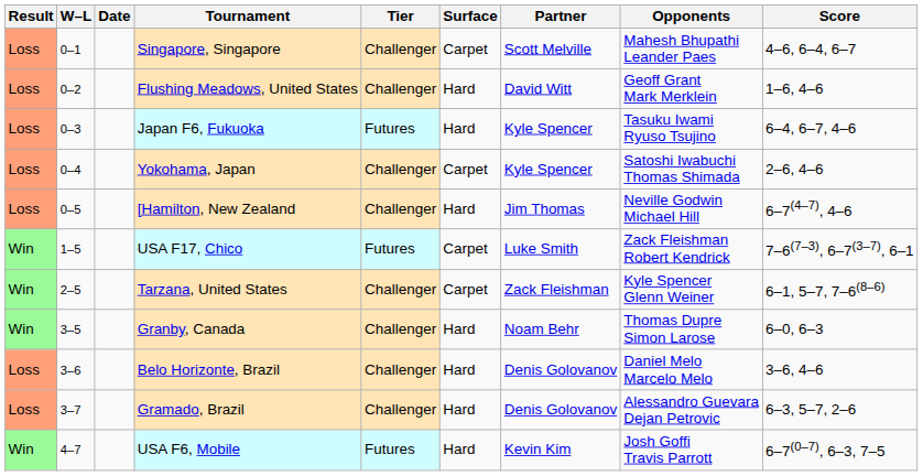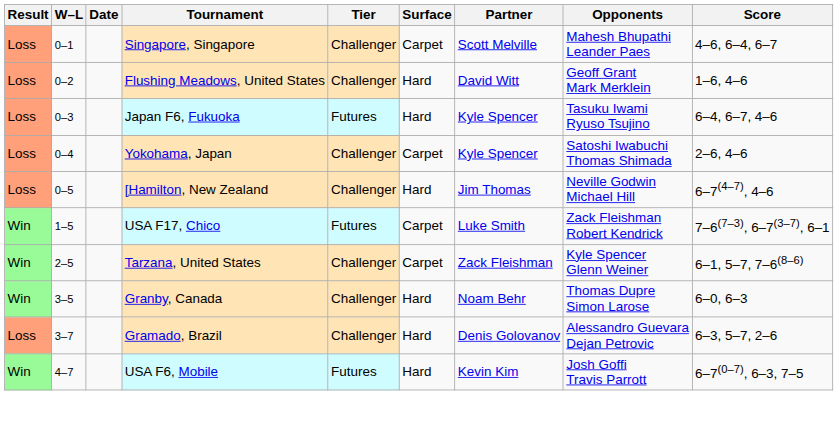 <table class="sortable wikitable">
 <tr>
 <th>Result</th>
 <th class="unsortable">W–L</th>
 <th>Date</th>
 <th>Tournament</th>
 <th>Tier</th>
 <th>Surface</th>
 <th>Partner</th>
 <th>Opponents</th>
 <th class="unsortable">Score</th>
 </tr>
 <tr>
 <td bgcolor=FFA07A>Loss</td>
 <td><small>0–1</small></td>
 <td></td>
 <td style="background:moccasin;"><a href='#'>Singapore</a>, Singapore</td>
 <td style="background:moccasin;">Challenger</td>
 <td>Carpet</td>
 <td> <a href='#'>Scott Melville</a></td>
 <td> <a href='#'>Mahesh Bhupathi</a> <br>  <a href='#'>Leander Paes</a></td>
 <td>4–6, 6–4, 6–7</td>
 </tr>
 <tr>
 <td bgcolor=FFA07A>Loss</td>
 <td><small>0–2</small></td>
 <td></td>
 <td style="background:moccasin;"><a href='#'>Flushing Meadows</a>, United States</td>
 <td style="background:moccasin;">Challenger</td>
 <td>Hard</td>
 <td> <a href='#'>David Witt</a></td>
 <td> <a href='#'>Geoff Grant</a> <br>  <a href='#'>Mark Merklein</a></td>
 <td>1–6, 4–6</td>
 </tr>
 <tr>
 <td bgcolor=FFA07A>Loss</td>
 <td><small>0–3</small></td>
 <td></td>
 <td style="background:#cffcff;">Japan F6, <a href='#'>Fukuoka</a></td>
 <td style="background:#cffcff;">Futures</td>
 <td>Hard</td>
 <td> <a href='#'>Kyle Spencer</a></td>
 <td> <a href='#'>Tasuku Iwami</a> <br>  <a href='#'>Ryuso Tsujino</a></td>
 <td>6–4, 6–7, 4–6</td>
 </tr>
 <tr>
 <td bgcolor=FFA07A>Loss</td>
 <td><small>0–4</small></td>
 <td></td>
 <td style="background:moccasin;"><a href='#'>Yokohama</a>, Japan</td>
 <td style="background:moccasin;">Challenger</td>
 <td>Carpet</td>
 <td> <a href='#'>Kyle Spencer</a></td>
 <td> <a href='#'>Satoshi Iwabuchi</a> <br>  <a href='#'>Thomas Shimada</a></td>
 <td>2–6, 4–6</td>
 </tr>
 <tr>
 <td bgcolor=FFA07A>Loss</td>
 <td><small>0–5</small></td>
 <td></td>
 <td style="background:moccasin;"><a href='#'>[Hamilton</a>, New Zealand</td>
 <td style="background:moccasin;">Challenger</td>
 <td>Hard</td>
 <td> <a href='#'>Jim Thomas</a></td>
 <td> <a href='#'>Neville Godwin</a> <br>  <a href='#'>Michael Hill</a></td>
 <td>6–7<sup>(4–7)</sup>, 4–6</td>
 </tr>
 <tr>
 <td bgcolor=98FB98>Win</td>
 <td><small>1–5</small></td>
 <td></td>
 <td style="background:#cffcff;">USA F17, <a href='#'>Chico</a></td>
 <td style="background:#cffcff;">Futures</td>
 <td>Carpet</td>
 <td> <a href='#'>Luke Smith</a></td>
 <td> <a href='#'>Zack Fleishman</a> <br>  <a href='#'>Robert Kendrick</a></td>
 <td>7–6<sup>(7–3)</sup>, 6–7<sup>(3–7)</sup>, 6–1</td>
 </tr>
 <tr>
 <td bgcolor=98FB98>Win</td>
 <td><small>2–5</small></td>
 <td></td>
 <td style="background:moccasin;"><a href='#'>Tarzana</a>, United States</td>
 <td style="background:moccasin;">Challenger</td>
 <td>Carpet</td>
 <td> <a href='#'>Zack Fleishman</a></td>
 <td> <a href='#'>Kyle Spencer</a> <br>  <a href='#'>Glenn Weiner</a></td>
 <td>6–1, 5–7, 7–6<sup>(8–6)</sup></td>
 </tr>
 <tr>
 <td bgcolor=98FB98>Win</td>
 <td><small>3–5</small></td>
 <td></td>
 <td style="background:moccasin;"><a href='#'>Granby</a>, Canada</td>
 <td style="background:moccasin;">Challenger</td>
 <td>Hard</td>
 <td> <a href='#'>Noam Behr</a></td>
 <td> <a href='#'>Thomas Dupre</a> <br>  <a href='#'>Simon Larose</a></td>
 <td>6–0, 6–3</td>
 </tr>
 <tr>
 <td bgcolor=FFA07A>Loss</td>
-<td><small>3–6</small></td>
-<td></td>
-<td style="background:moccasin;"><a href='#'>Belo Horizonte</a>, Brazil</td>
-<td style="background:moccasin;">Challenger</td>
-<td>Hard</td>
-<td> <a href='#'>Denis Golovanov</a></td>
-<td> <a href='#'>Daniel Melo</a> <br>  <a href='#'>Marcelo Melo</a></td>
-<td>3–6, 4–6</td>
-</tr>
-<tr>
-<td bgcolor=FFA07A>Loss</td>
 <td><small>3–7</small></td>
 <td></td>
 <td style="background:moccasin;"><a href='#'>Gramado</a>, Brazil</td>
 <td style="background:moccasin;">Challenger</td>
 <td>Hard</td>
 <td> <a href='#'>Denis Golovanov</a></td>
 <td> <a href='#'>Alessandro Guevara</a> <br>  <a href='#'>Dejan Petrovic</a></td>
 <td>6–3, 5–7, 2–6</td>
 </tr>
 <tr>
 <td bgcolor=98FB98>Win</td>
 <td><small>4–7</small></td>
 <td></td>
 <td style="background:#cffcff;">USA F6, <a href='#'>Mobile</a></td>
 <td style="background:#cffcff;">Futures</td>
 <td>Hard</td>
 <td> <a href='#'>Kevin Kim</a></td>
 <td> <a href='#'>Josh Goffi</a> <br>  <a href='#'>Travis Parrott</a></td>
 <td>6–7<sup>(0–7)</sup>, 6–3, 7–5</td>
 </tr>
 </table>
